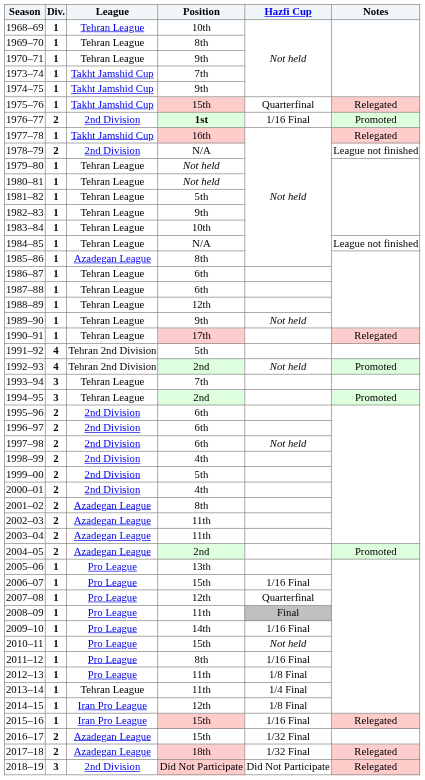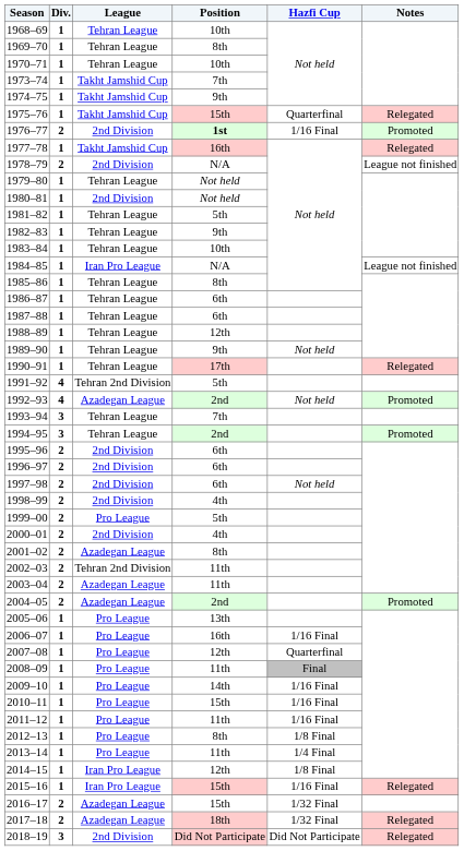 <table border="1" cellpadding="2" style="border-collapse:collapse; text-align:center; font-size:normal;">
 <tr style="background:#f0f6fa;">
 <th>Season</th>
 <th>Div.</th>
 <th>League</th>
 <th>Position</th>
 <th><a href='#'>Hazfi Cup</a></th>
 <th>Notes</th>
 </tr>
 <tr>
 <td>1968–69</td>
 <td><strong>1</strong></td>
 <td><a href='#'>Tehran League</a></td>
 <td>10th</td>
 <td rowspan=5><em>Not held</em></td>
 <td rowspan=5></td>
 </tr>
 <tr>
 <td>1969–70</td>
 <td><strong>1</strong></td>
 <td>Tehran League</td>
 <td>8th</td>
 </tr>
 <tr>
 <td>1970–71</td>
 <td><strong>1</strong></td>
 <td>Tehran League</td>
-<td>9th</td>
+<td>10th</td>
 </tr>
 <tr>
 <td>1973–74</td>
 <td><strong>1</strong></td>
 <td><a href='#'>Takht Jamshid Cup</a></td>
 <td>7th</td>
 </tr>
 <tr>
 <td>1974–75</td>
 <td><strong>1</strong></td>
 <td><a href='#'>Takht Jamshid Cup</a></td>
 <td>9th</td>
 </tr>
 <tr>
 <td>1975–76</td>
 <td><strong>1</strong></td>
 <td><a href='#'>Takht Jamshid Cup</a></td>
 <td style="text-align:center; background:#fcc;">15th</td>
 <td>Quarterfinal</td>
 <td style="text-align:center; background:#fcc;">Relegated</td>
 </tr>
 <tr>
 <td>1976–77</td>
 <td><strong>2</strong></td>
 <td><a href='#'>2nd Division</a></td>
 <td style="text-align:center; background:#dfd;"><strong>1st</strong></td>
 <td>1/16 Final</td>
 <td style="text-align:center; background:#dfd;">Promoted</td>
 </tr>
 <tr>
 <td>1977–78</td>
 <td><strong>1</strong></td>
 <td><a href='#'>Takht Jamshid Cup</a></td>
 <td style="text-align:center; background:#fcc;">16th</td>
 <td rowspan=9><em>Not held</em></td>
 <td style="text-align:center; background:#fcc;">Relegated</td>
 </tr>
 <tr>
 <td>1978–79</td>
 <td><strong>2</strong></td>
 <td><a href='#'>2nd Division</a></td>
 <td>N/A</td>
 <td>League not finished</td>
 </tr>
 <tr>
 <td>1979–80</td>
 <td><strong>1</strong></td>
 <td>Tehran League</td>
 <td><em>Not held</em></td>
 <td rowspan=5></td>
 </tr>
 <tr>
 <td>1980–81</td>
 <td><strong>1</strong></td>
-<td>Tehran League</td>
+<td><a href='#'>2nd Division</a></td>
 <td><em>Not held</em></td>
 </tr>
 <tr>
 <td>1981–82</td>
 <td><strong>1</strong></td>
 <td>Tehran League</td>
 <td>5th</td>
 </tr>
 <tr>
 <td>1982–83</td>
 <td><strong>1</strong></td>
 <td>Tehran League</td>
 <td>9th</td>
 </tr>
 <tr>
 <td>1983–84</td>
 <td><strong>1</strong></td>
 <td>Tehran League</td>
 <td>10th</td>
 </tr>
 <tr>
 <td>1984–85</td>
 <td><strong>1</strong></td>
-<td>Tehran League</td>
+<td><a href='#'>Iran Pro League</a></td>
 <td>N/A</td>
 <td>League not finished</td>
 </tr>
 <tr>
 <td>1985–86</td>
 <td><strong>1</strong></td>
-<td><a href='#'>Azadegan League</a></td>
+<td>Tehran League</td>
 <td>8th</td>
 <td rowspan=5></td>
 </tr>
 <tr>
 <td>1986–87</td>
 <td><strong>1</strong></td>
 <td>Tehran League</td>
 <td>6th</td>
 <td></td>
 </tr>
 <tr>
 <td>1987–88</td>
 <td><strong>1</strong></td>
 <td>Tehran League</td>
 <td>6th</td>
 <td></td>
 </tr>
 <tr>
 <td>1988–89</td>
 <td><strong>1</strong></td>
 <td>Tehran League</td>
 <td>12th</td>
 <td></td>
 </tr>
 <tr>
 <td>1989–90</td>
 <td><strong>1</strong></td>
 <td>Tehran League</td>
 <td>9th</td>
 <td><em>Not held</em></td>
 </tr>
 <tr>
 <td>1990–91</td>
 <td><strong>1</strong></td>
 <td>Tehran League</td>
 <td style="text-align:center; background:#fcc;">17th</td>
 <td></td>
 <td style="text-align:center; background:#fcc;">Relegated</td>
 </tr>
 <tr>
 <td>1991–92</td>
 <td><strong>4</strong></td>
 <td>Tehran 2nd Division</td>
 <td>5th</td>
 <td></td>
 <td></td>
 </tr>
 <tr>
 <td>1992–93</td>
 <td><strong>4</strong></td>
-<td>Tehran 2nd Division</td>
+<td><a href='#'>Azadegan League</a></td>
 <td style="text-align:center; background:#dfd;">2nd</td>
 <td><em>Not held</em></td>
 <td style="text-align:center; background:#dfd;">Promoted</td>
 </tr>
 <tr>
 <td>1993–94</td>
 <td><strong>3</strong></td>
 <td>Tehran League</td>
 <td>7th</td>
 <td></td>
 <td></td>
 </tr>
 <tr>
 <td>1994–95</td>
 <td><strong>3</strong></td>
 <td>Tehran League</td>
 <td style="text-align:center; background:#dfd;">2nd</td>
 <td></td>
 <td style="text-align:center; background:#dfd;">Promoted</td>
 </tr>
 <tr>
 <td>1995–96</td>
 <td><strong>2</strong></td>
 <td><a href='#'>2nd Division</a></td>
 <td>6th</td>
 <td></td>
 <td rowspan=9></td>
 </tr>
 <tr>
 <td>1996–97</td>
 <td><strong>2</strong></td>
 <td><a href='#'>2nd Division</a></td>
 <td>6th</td>
 <td></td>
 </tr>
 <tr>
 <td>1997–98</td>
 <td><strong>2</strong></td>
 <td><a href='#'>2nd Division</a></td>
 <td>6th</td>
 <td><em>Not held</em></td>
 </tr>
 <tr>
 <td>1998–99</td>
 <td><strong>2</strong></td>
 <td><a href='#'>2nd Division</a></td>
 <td>4th</td>
 <td></td>
 </tr>
 <tr>
 <td>1999–00</td>
 <td><strong>2</strong></td>
-<td><a href='#'>2nd Division</a></td>
+<td><a href='#'>Pro League</a></td>
 <td>5th</td>
 <td></td>
 </tr>
 <tr>
 <td>2000–01</td>
 <td><strong>2</strong></td>
 <td><a href='#'>2nd Division</a></td>
 <td>4th</td>
 <td></td>
 </tr>
 <tr>
 <td>2001–02</td>
 <td><strong>2</strong></td>
 <td><a href='#'>Azadegan League</a></td>
 <td>8th</td>
 <td></td>
 </tr>
 <tr>
 <td>2002–03</td>
 <td><strong>2</strong></td>
-<td><a href='#'>Azadegan League</a></td>
+<td>Tehran 2nd Division</td>
 <td>11th</td>
 <td></td>
 </tr>
 <tr>
 <td>2003–04</td>
 <td><strong>2</strong></td>
 <td><a href='#'>Azadegan League</a></td>
 <td>11th</td>
 <td></td>
 </tr>
 <tr>
 <td>2004–05</td>
 <td><strong>2</strong></td>
 <td><a href='#'>Azadegan League</a></td>
 <td style="text-align:center; background:#dfd;">2nd</td>
 <td></td>
 <td style="text-align:center; background:#dfd;">Promoted</td>
 </tr>
 <tr>
 <td>2005–06</td>
 <td><strong>1</strong></td>
 <td><a href='#'>Pro League</a></td>
 <td>13th</td>
 <td></td>
 <td rowspan=10></td>
 </tr>
 <tr>
 <td>2006–07</td>
 <td><strong>1</strong></td>
 <td><a href='#'>Pro League</a></td>
-<td>15th</td>
+<td>16th</td>
 <td>1/16 Final</td>
 </tr>
 <tr>
 <td>2007–08</td>
 <td><strong>1</strong></td>
 <td><a href='#'>Pro League</a></td>
 <td>12th</td>
 <td>Quarterfinal</td>
 </tr>
 <tr>
 <td>2008–09</td>
 <td><strong>1</strong></td>
 <td><a href='#'>Pro League</a></td>
 <td>11th</td>
 <td bgcolor=silver>Final</td>
 </tr>
 <tr>
 <td>2009–10</td>
 <td><strong>1</strong></td>
 <td><a href='#'>Pro League</a></td>
 <td>14th</td>
 <td>1/16 Final</td>
 </tr>
 <tr>
 <td>2010–11</td>
 <td><strong>1</strong></td>
 <td><a href='#'>Pro League</a></td>
 <td>15th</td>
-<td><em>Not held</em></td>
+<td>1/16 Final</td>
 </tr>
 <tr>
 <td>2011–12</td>
 <td><strong>1</strong></td>
 <td><a href='#'>Pro League</a></td>
-<td>8th</td>
+<td>11th</td>
 <td>1/16 Final</td>
 </tr>
 <tr>
 <td>2012–13</td>
 <td><strong>1</strong></td>
 <td><a href='#'>Pro League</a></td>
-<td>11th</td>
+<td>8th</td>
 <td>1/8 Final</td>
 </tr>
 <tr align="center">
 <td>2013–14</td>
 <td><strong>1</strong></td>
-<td>Tehran League</td>
+<td><a href='#'>Pro League</a></td>
 <td>11th</td>
 <td>1/4 Final</td>
 </tr>
 <tr>
 <td>2014–15</td>
 <td><strong>1</strong></td>
 <td><a href='#'>Iran Pro League</a></td>
 <td>12th</td>
 <td>1/8 Final</td>
 </tr>
 <tr>
 <td>2015–16</td>
 <td><strong>1</strong></td>
 <td><a href='#'>Iran Pro League</a></td>
 <td style="text-align:center; background:#fcc;">15th</td>
 <td>1/16 Final</td>
 <td style="text-align:center; background:#fcc;">Relegated</td>
 </tr>
 <tr>
 <td>2016–17</td>
 <td><strong>2</strong></td>
 <td><a href='#'>Azadegan League</a></td>
 <td>15th</td>
 <td>1/32 Final</td>
 </tr>
 <tr>
 <td>2017–18</td>
 <td><strong>2</strong></td>
 <td><a href='#'>Azadegan League</a></td>
 <td style="text-align:center; background:#fcc;">18th</td>
 <td>1/32 Final</td>
 <td style="text-align:center; background:#fcc;">Relegated</td>
 </tr>
 <tr>
 <td>2018–19</td>
 <td><strong>3</strong></td>
 <td><a href='#'>2nd Division</a></td>
 <td style="text-align:center; background:#fcc;">Did Not Participate</td>
 <td>Did Not Participate</td>
 <td style="text-align:center; background:#fcc;">Relegated</td>
 </tr>
 </table>
